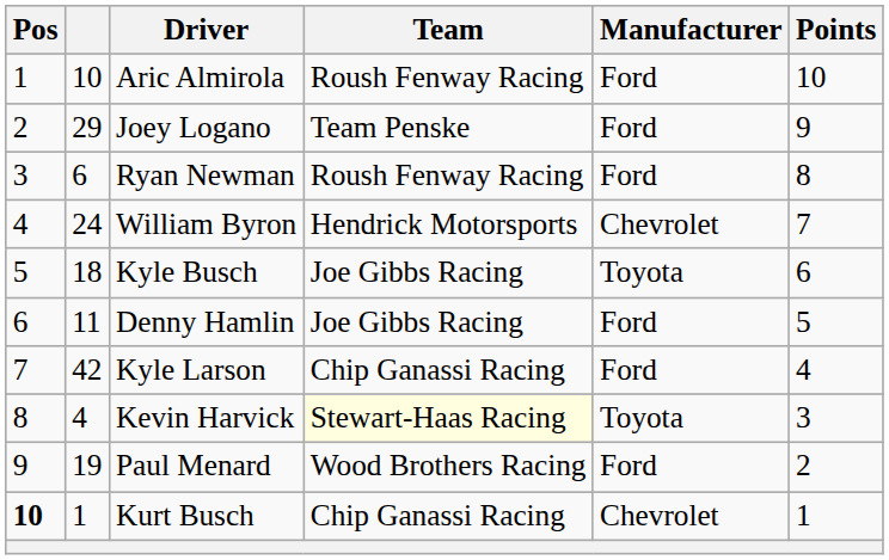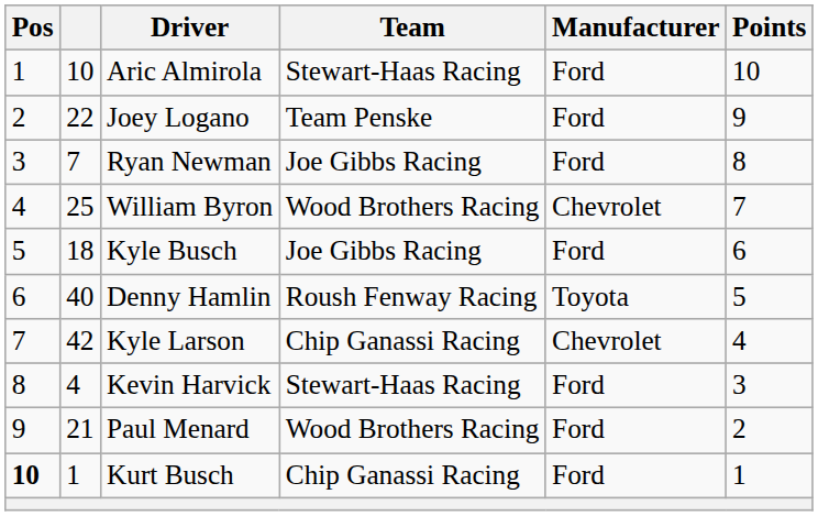 <table class="wikitable" style="font-size:98%">
 <tr>
 <th>Pos</th>
 <th></th>
 <th>Driver</th>
 <th>Team</th>
 <th>Manufacturer</th>
 <th>Points</th>
 </tr>
 <tr>
 <td>1</td>
 <td>10</td>
 <td>Aric Almirola</td>
-<td>Roush Fenway Racing</td>
+<td>Stewart-Haas Racing</td>
 <td>Ford</td>
 <td>10</td>
 </tr>
 <tr>
 <td>2</td>
-<td>29</td>
+<td>22</td>
 <td>Joey Logano</td>
 <td>Team Penske</td>
 <td>Ford</td>
 <td>9</td>
 </tr>
 <tr>
 <td>3</td>
-<td>6</td>
+<td>7</td>
 <td>Ryan Newman</td>
-<td>Roush Fenway Racing</td>
+<td>Joe Gibbs Racing</td>
 <td>Ford</td>
 <td>8</td>
 </tr>
 <tr>
 <td>4</td>
-<td>24</td>
+<td>25</td>
 <td>William Byron</td>
-<td>Hendrick Motorsports</td>
+<td>Wood Brothers Racing</td>
 <td>Chevrolet</td>
 <td>7</td>
 </tr>
 <tr>
 <td>5</td>
 <td>18</td>
 <td>Kyle Busch</td>
 <td>Joe Gibbs Racing</td>
-<td>Toyota</td>
+<td>Ford</td>
 <td>6</td>
 </tr>
 <tr>
 <td>6</td>
-<td>11</td>
+<td>40</td>
 <td>Denny Hamlin</td>
-<td>Joe Gibbs Racing</td>
-<td>Ford</td>
+<td>Roush Fenway Racing</td>
+<td>Toyota</td>
 <td>5</td>
 </tr>
 <tr>
 <td>7</td>
 <td>42</td>
 <td>Kyle Larson</td>
 <td>Chip Ganassi Racing</td>
-<td>Ford</td>
+<td>Chevrolet</td>
 <td>4</td>
 </tr>
 <tr>
 <td>8</td>
 <td>4</td>
 <td>Kevin Harvick</td>
-<td style="background: lightyellow;">Stewart-Haas Racing</td>
-<td>Toyota</td>
+<td>Stewart-Haas Racing</td>
+<td>Ford</td>
 <td>3</td>
 </tr>
 <tr>
 <td>9</td>
-<td>19</td>
+<td>21</td>
 <td>Paul Menard</td>
 <td>Wood Brothers Racing</td>
 <td>Ford</td>
 <td>2</td>
 </tr>
 <tr>
 <td><strong>10</strong></td>
 <td>1</td>
 <td>Kurt Busch</td>
 <td>Chip Ganassi Racing</td>
-<td>Chevrolet</td>
+<td>Ford</td>
 <td>1</td>
 </tr>
 <tr>
 <th colspan="6"></th>
 </tr>
 </table>
